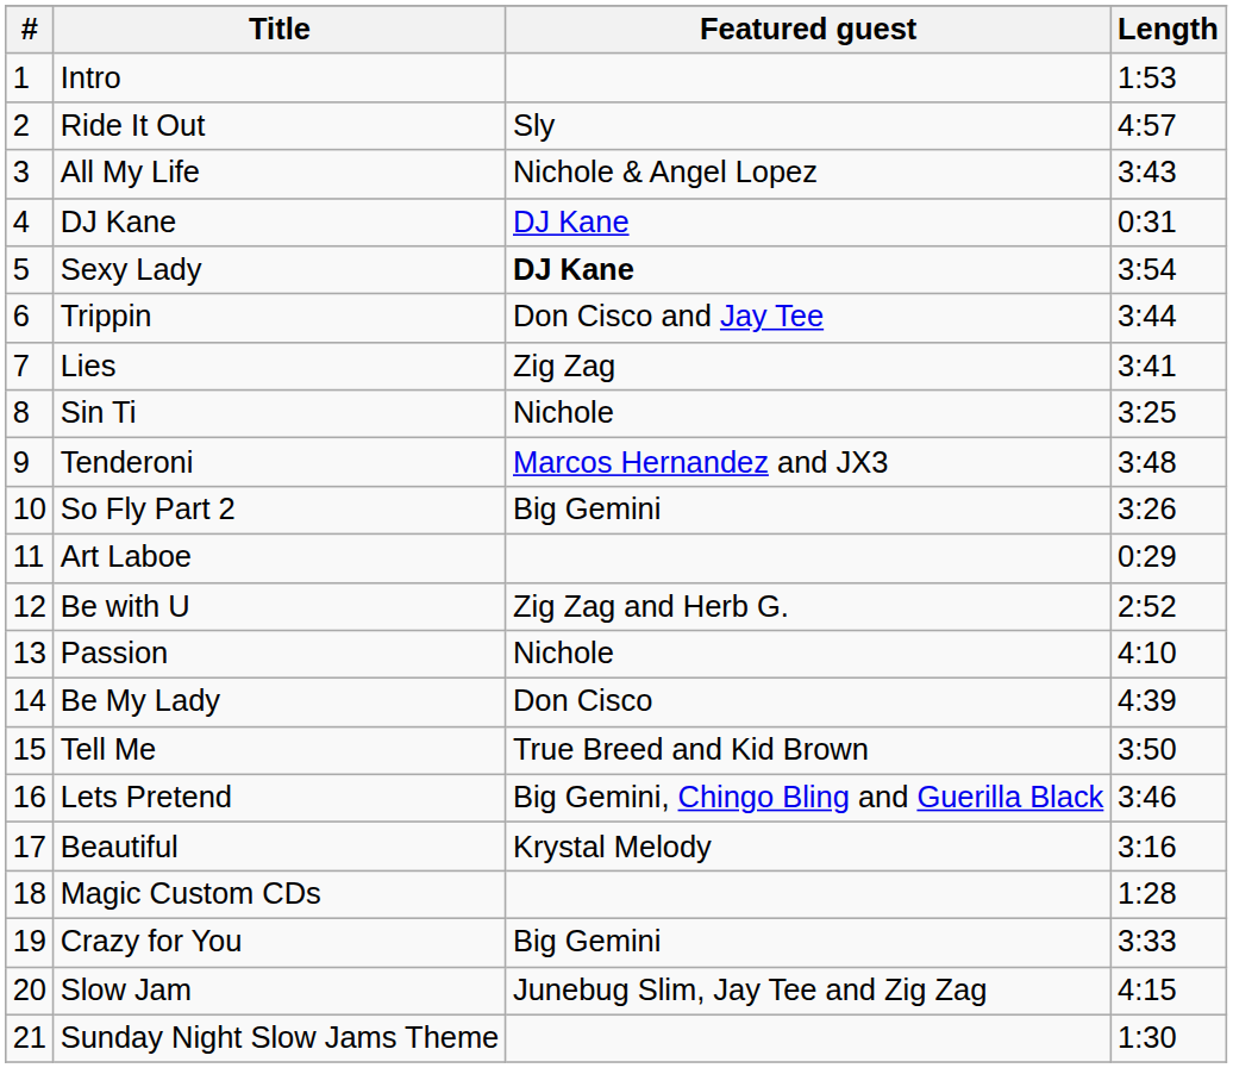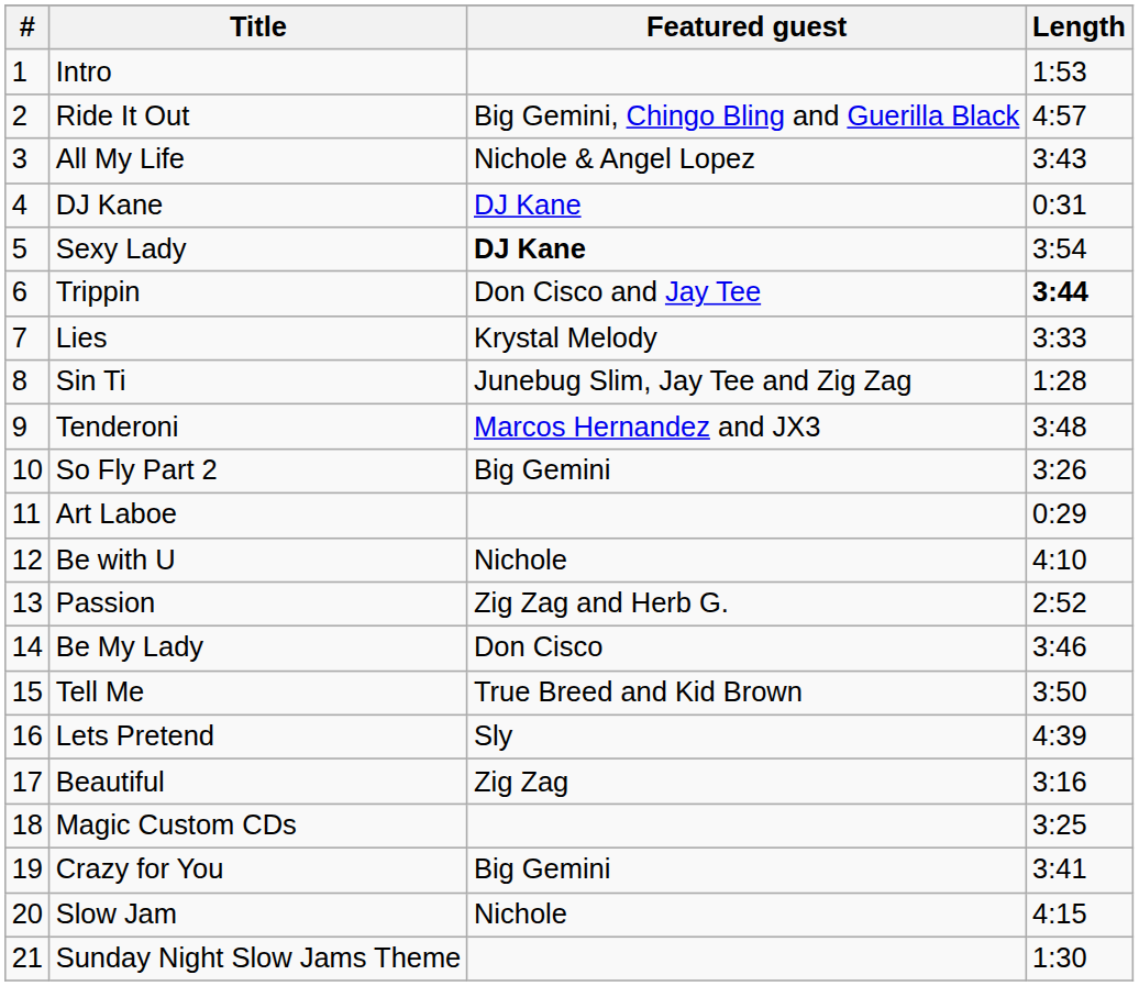 <table class="wikitable">
 <tr>
 </tr>
 <tr>
 <th align="center">#</th>
 <th align="center">Title</th>
 <th align="center">Featured guest</th>
 <th align="center">Length</th>
 </tr>
 <tr>
 <td>1</td>
 <td>Intro</td>
 <td></td>
 <td>1:53</td>
 </tr>
 <tr>
 <td>2</td>
 <td>Ride It Out</td>
-<td>Sly</td>
+<td>Big Gemini, <a href='#'>Chingo Bling</a> and <a href='#'>Guerilla Black</a></td>
 <td>4:57</td>
 </tr>
 <tr>
 <td>3</td>
 <td>All My Life</td>
 <td>Nichole & Angel Lopez</td>
 <td>3:43</td>
 </tr>
 <tr>
 <td>4</td>
 <td>DJ Kane</td>
 <td><a href='#'>DJ Kane</a></td>
 <td>0:31</td>
 </tr>
 <tr>
 <td>5</td>
 <td>Sexy Lady</td>
 <td><strong>DJ Kane</strong></td>
 <td>3:54</td>
 </tr>
 <tr>
 <td>6</td>
 <td>Trippin</td>
 <td>Don Cisco and <a href='#'>Jay Tee</a></td>
-<td>3:44</td>
+<td><strong>3:44</strong></td>
 </tr>
 <tr>
 <td>7</td>
 <td>Lies</td>
-<td>Zig Zag</td>
-<td>3:41</td>
+<td>Krystal Melody</td>
+<td>3:33</td>
 </tr>
 <tr>
 <td>8</td>
 <td>Sin Ti</td>
-<td>Nichole</td>
-<td>3:25</td>
+<td>Junebug Slim, Jay Tee and Zig Zag</td>
+<td>1:28</td>
 </tr>
 <tr>
 <td>9</td>
 <td>Tenderoni</td>
 <td><a href='#'>Marcos Hernandez</a> and JX3</td>
 <td>3:48</td>
 </tr>
 <tr>
 <td>10</td>
 <td>So Fly Part 2</td>
 <td>Big Gemini</td>
 <td>3:26</td>
 </tr>
 <tr>
 <td>11</td>
 <td>Art Laboe</td>
 <td></td>
 <td>0:29</td>
 </tr>
 <tr>
 <td>12</td>
 <td>Be with U</td>
-<td>Zig Zag and Herb G.</td>
-<td>2:52</td>
+<td>Nichole</td>
+<td>4:10</td>
 </tr>
 <tr>
 <td>13</td>
 <td>Passion</td>
-<td>Nichole</td>
-<td>4:10</td>
+<td>Zig Zag and Herb G.</td>
+<td>2:52</td>
 </tr>
 <tr>
 <td>14</td>
 <td>Be My Lady</td>
 <td>Don Cisco</td>
-<td>4:39</td>
+<td>3:46</td>
 </tr>
 <tr>
 <td>15</td>
 <td>Tell Me</td>
 <td>True Breed and Kid Brown</td>
 <td>3:50</td>
 </tr>
 <tr>
 <td>16</td>
 <td>Lets Pretend</td>
-<td>Big Gemini, <a href='#'>Chingo Bling</a> and <a href='#'>Guerilla Black</a></td>
-<td>3:46</td>
+<td>Sly</td>
+<td>4:39</td>
 </tr>
 <tr>
 <td>17</td>
 <td>Beautiful</td>
-<td>Krystal Melody</td>
+<td>Zig Zag</td>
 <td>3:16</td>
 </tr>
 <tr>
 <td>18</td>
 <td>Magic Custom CDs</td>
 <td></td>
-<td>1:28</td>
+<td>3:25</td>
 </tr>
 <tr>
 <td>19</td>
 <td>Crazy for You</td>
 <td>Big Gemini</td>
-<td>3:33</td>
+<td>3:41</td>
 </tr>
 <tr>
 <td>20</td>
 <td>Slow Jam</td>
-<td>Junebug Slim, Jay Tee and Zig Zag</td>
+<td>Nichole</td>
 <td>4:15</td>
 </tr>
 <tr>
 <td>21</td>
 <td>Sunday Night Slow Jams Theme</td>
 <td></td>
 <td>1:30</td>
 </tr>
 </table>
